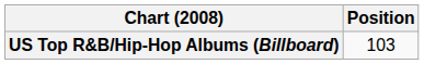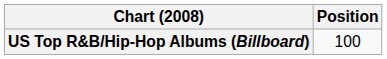 <table class="wikitable plainrowheaders" style="text-align:center;">
 <tr>
 <th scope="col">Chart (2008)</th>
 <th scope="col">Position</th>
 </tr>
 <tr>
 <th scope="row">US Top R&B/Hip-Hop Albums (<em>Billboard</em>)</th>
-<td align="center">103</td>
+<td align="center">100</td>
 </tr>
 </table>
